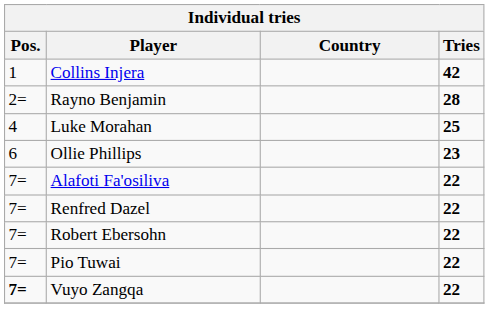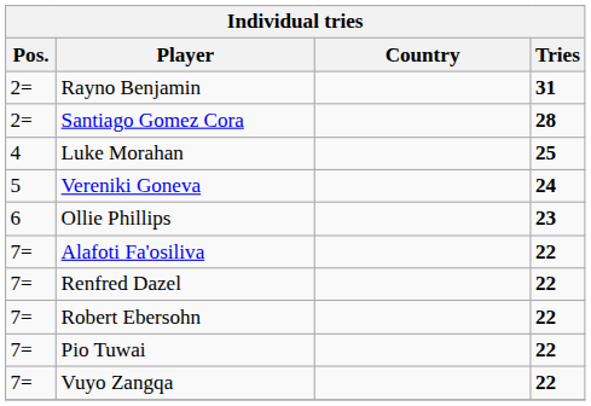 <table class="wikitable" style="text-align:left">
 <tr bgcolor="#efefef">
 <th colspan=4 style="border-right:0px;";>Individual tries <br></th>
 </tr>
 <tr bgcolor="#efefef">
 <th scope="col" style="width:2em;">Pos.</th>
 <th scope="col" style="width:12em;">Player</th>
 <th scope="col" style="width:10em;">Country</th>
 <th scope="col" style="width:2em;">Tries</th>
 </tr>
 <tr>
-<td>1</td>
-<td><a href='#'>Collins Injera</a></td>
+<td>2=</td>
+<td>Rayno Benjamin</td>
 <td></td>
-<td><strong>42</strong></td>
+<td><strong>31</strong></td>
 </tr>
 <tr>
 <td>2=</td>
-<td>Rayno Benjamin</td>
+<td><a href='#'>Santiago Gomez Cora</a></td>
 <td></td>
 <td><strong>28</strong></td>
 </tr>
 <tr>
 <td>4</td>
 <td>Luke Morahan</td>
 <td></td>
 <td><strong>25</strong></td>
+</tr>
+<tr>
+<td>5</td>
+<td><a href='#'>Vereniki Goneva</a></td>
+<td></td>
+<td><strong>24</strong></td>
 </tr>
 <tr>
 <td>6</td>
 <td>Ollie Phillips</td>
 <td></td>
 <td><strong>23</strong></td>
 </tr>
 <tr>
 <td>7=</td>
 <td><a href='#'>Alafoti Fa'osiliva</a></td>
 <td></td>
 <td><strong>22</strong></td>
 </tr>
 <tr>
 <td>7=</td>
 <td>Renfred Dazel</td>
 <td></td>
 <td><strong>22</strong></td>
 </tr>
 <tr>
 <td>7=</td>
 <td>Robert Ebersohn</td>
 <td></td>
 <td><strong>22</strong></td>
 </tr>
 <tr>
 <td>7=</td>
 <td>Pio Tuwai</td>
 <td></td>
 <td><strong>22</strong></td>
 </tr>
 <tr>
-<td><strong>7=</strong></td>
+<td>7=</td>
 <td>Vuyo Zangqa</td>
 <td></td>
 <td><strong>22</strong></td>
 </tr>
 <tr>
 </tr>
 </table>
